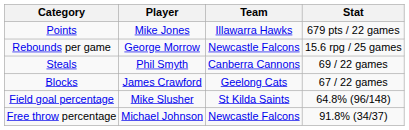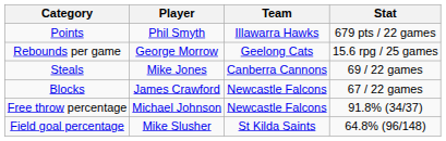 <table class="wikitable" style="text-align:center">
 <tr>
 <th>Category</th>
 <th>Player</th>
 <th>Team</th>
 <th>Stat</th>
 </tr>
 <tr>
 <td><a href='#'>Points</a></td>
-<td><a href='#'>Mike Jones</a></td>
+<td><a href='#'>Phil Smyth</a></td>
 <td><a href='#'>Illawarra Hawks</a></td>
 <td>679 pts / 22 games</td>
 </tr>
 <tr>
 <td><a href='#'>Rebounds</a> per game</td>
 <td><a href='#'>George Morrow</a></td>
-<td><a href='#'>Newcastle Falcons</a></td>
+<td><a href='#'>Geelong Cats</a></td>
 <td>15.6 rpg / 25 games</td>
 </tr>
 <tr>
 <td><a href='#'>Steals</a></td>
-<td><a href='#'>Phil Smyth</a></td>
+<td><a href='#'>Mike Jones</a></td>
 <td><a href='#'>Canberra Cannons</a></td>
 <td>69 / 22 games</td>
 </tr>
 <tr>
 <td><a href='#'>Blocks</a></td>
 <td><a href='#'>James Crawford</a></td>
-<td><a href='#'>Geelong Cats</a></td>
+<td><a href='#'>Newcastle Falcons</a></td>
 <td>67 / 22 games</td>
+</tr>
+<tr>
+<td><a href='#'>Free throw</a> percentage</td>
+<td><a href='#'>Michael Johnson</a></td>
+<td><a href='#'>Newcastle Falcons</a></td>
+<td>91.8% (34/37)</td>
 </tr>
 <tr>
 <td><a href='#'>Field goal percentage</a></td>
 <td><a href='#'>Mike Slusher</a></td>
 <td><a href='#'>St Kilda Saints</a></td>
 <td>64.8% (96/148)</td>
 </tr>
-<tr>
-<td><a href='#'>Free throw</a> percentage</td>
-<td><a href='#'>Michael Johnson</a></td>
-<td><a href='#'>Newcastle Falcons</a></td>
-<td>91.8% (34/37)</td>
-</tr>
 </table>
